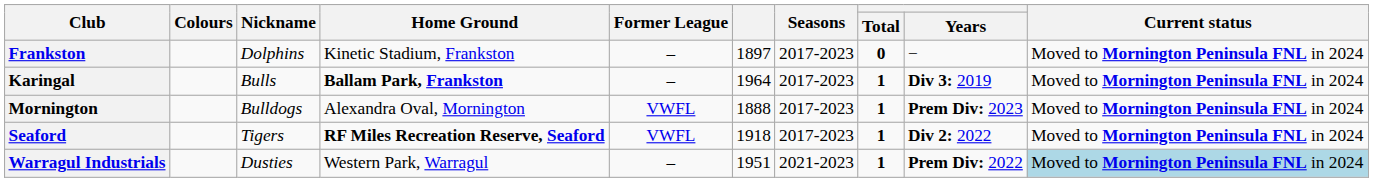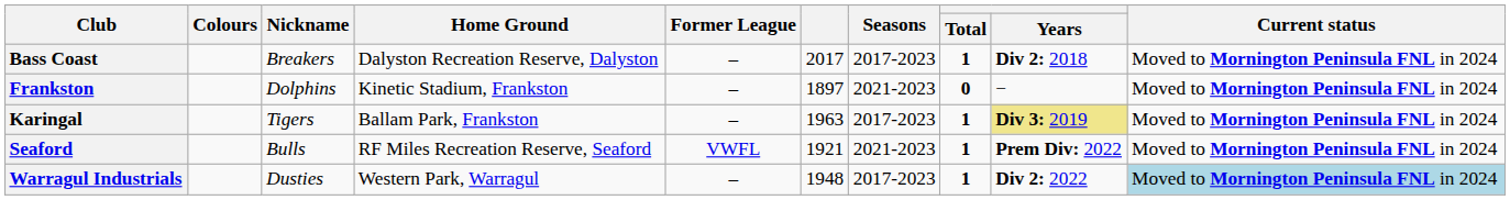 <table class="wikitable sortable" style="text-align:center; width:100%">
 <tr>
 <th rowspan="2">Club</th>
 <th rowspan="2" class=unsortable>Colours</th>
 <th rowspan="2">Nickname</th>
 <th rowspan="2">Home Ground</th>
 <th rowspan="2">Former League</th>
 <th rowspan="2"></th>
 <th rowspan="2">Seasons</th>
 <th colspan="2"></th>
 <th rowspan=2>Current status</th>
 </tr>
 <tr>
 <th>Total</th>
 <th>Years</th>
 </tr>
 <tr>
+<th style=text-align:left>Bass Coast</th>
+<td></td>
+<td align=left><em>Breakers</em></td>
+<td align=left>Dalyston Recreation Reserve, <a href='#'>Dalyston</a></td>
+<td>–</td>
+<td align="centre">2017</td>
+<td>2017-2023</td>
+<td><strong>1</strong></td>
+<td align=left><strong>Div 2:</strong> <a href='#'>2018</a></td>
+<td align=left>Moved to <a href='#'><strong>Mornington Peninsula FNL</strong></a> in 2024</td>
+</tr>
+<tr>
 <th style=text-align:left><a href='#'>Frankston</a></th>
 <td></td>
 <td align=left><em>Dolphins</em></td>
 <td align=left>Kinetic Stadium, <a href='#'>Frankston</a></td>
 <td>–</td>
 <td align="centre">1897</td>
-<td align=centre>2017-2023</td>
+<td align=centre>2021-2023</td>
 <td style="text-align:center;"><strong>0</strong></td>
 <td align=left>−</td>
 <td align=left>Moved to <a href='#'><strong>Mornington Peninsula FNL</strong></a> in 2024</td>
 </tr>
 <tr>
 <th style=text-align:left>Karingal</th>
 <td></td>
-<td align=left><em>Bulls</em></td>
-<td align=left><strong>Ballam Park, <a href='#'>Frankston</a></strong></td>
+<td align=left><em>Tigers</em></td>
+<td align=left>Ballam Park, <a href='#'>Frankston</a></td>
 <td>–</td>
-<td align="centre">1964</td>
+<td align="centre">1963</td>
 <td align=centre>2017-2023</td>
 <td style="text-align:center;"><strong>1</strong></td>
-<td align=left><strong>Div 3:</strong> <a href='#'>2019</a></td>
-<td align=left>Moved to <a href='#'><strong>Mornington Peninsula FNL</strong></a> in 2024</td>
-</tr>
-<tr>
-<th style=text-align:left>Mornington</th>
-<td></td>
-<td align=left><em>Bulldogs</em></td>
-<td align=left>Alexandra Oval, <a href='#'>Mornington</a></td>
-<td><a href='#'>VWFL</a></td>
-<td align="centre">1888</td>
-<td align=centre>2017-2023</td>
-<td style="text-align:center;"><strong>1</strong></td>
-<td align=left><strong>Prem Div:</strong> <a href='#'>2023</a></td>
+<td align=left style="background: khaki;"><strong>Div 3:</strong> <a href='#'>2019</a></td>
 <td align=left>Moved to <a href='#'><strong>Mornington Peninsula FNL</strong></a> in 2024</td>
 </tr>
 <tr>
 <th style=text-align:left><a href='#'>Seaford</a></th>
 <td></td>
-<td align=left><em>Tigers</em></td>
-<td align=left><strong>RF Miles Recreation Reserve, <a href='#'>Seaford</a></strong></td>
+<td align=left><em>Bulls</em></td>
+<td align=left>RF Miles Recreation Reserve, <a href='#'>Seaford</a></td>
 <td><a href='#'>VWFL</a></td>
-<td align="centre">1918</td>
-<td align=centre>2017-2023</td>
+<td align="centre">1921</td>
+<td align=centre>2021-2023</td>
 <td style="text-align:center;"><strong>1</strong></td>
-<td align=left><strong>Div 2:</strong> <a href='#'>2022</a></td>
+<td align=left><strong>Prem Div:</strong> <a href='#'>2022</a></td>
 <td align=left>Moved to <a href='#'><strong>Mornington Peninsula FNL</strong></a> in 2024</td>
 </tr>
 <tr>
 <th style=text-align:left><a href='#'>Warragul Industrials</a></th>
 <td></td>
 <td align=left><em>Dusties</em></td>
 <td align=left>Western Park, <a href='#'>Warragul</a></td>
 <td>–</td>
-<td align="centre">1951</td>
-<td align=centre>2021-2023</td>
+<td align="centre">1948</td>
+<td align=centre>2017-2023</td>
 <td style="text-align:center;"><strong>1</strong></td>
-<td align=left><strong>Prem Div:</strong> <a href='#'>2022</a></td>
+<td align=left><strong>Div 2:</strong> <a href='#'>2022</a></td>
 <td align=left style="background: lightblue;">Moved to <a href='#'><strong>Mornington Peninsula FNL</strong></a> in 2024</td>
 </tr>
 </table>
